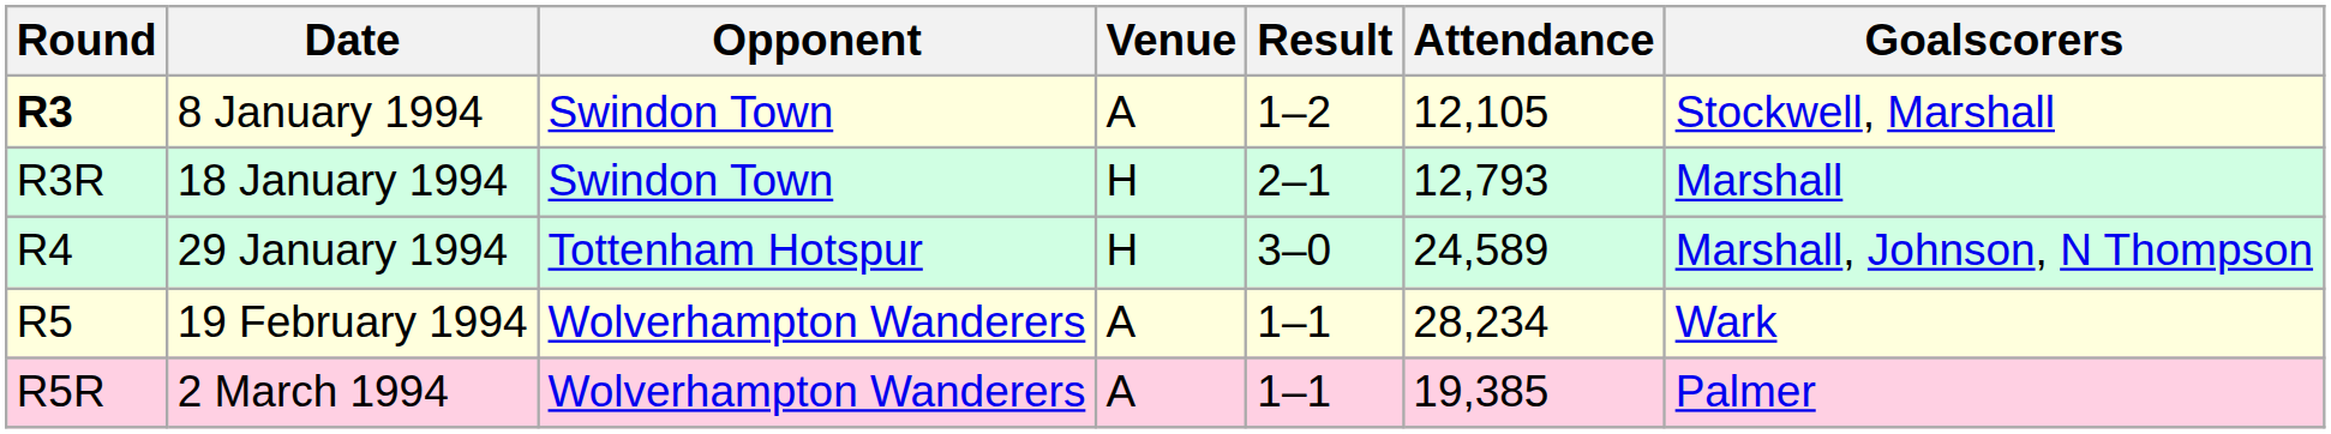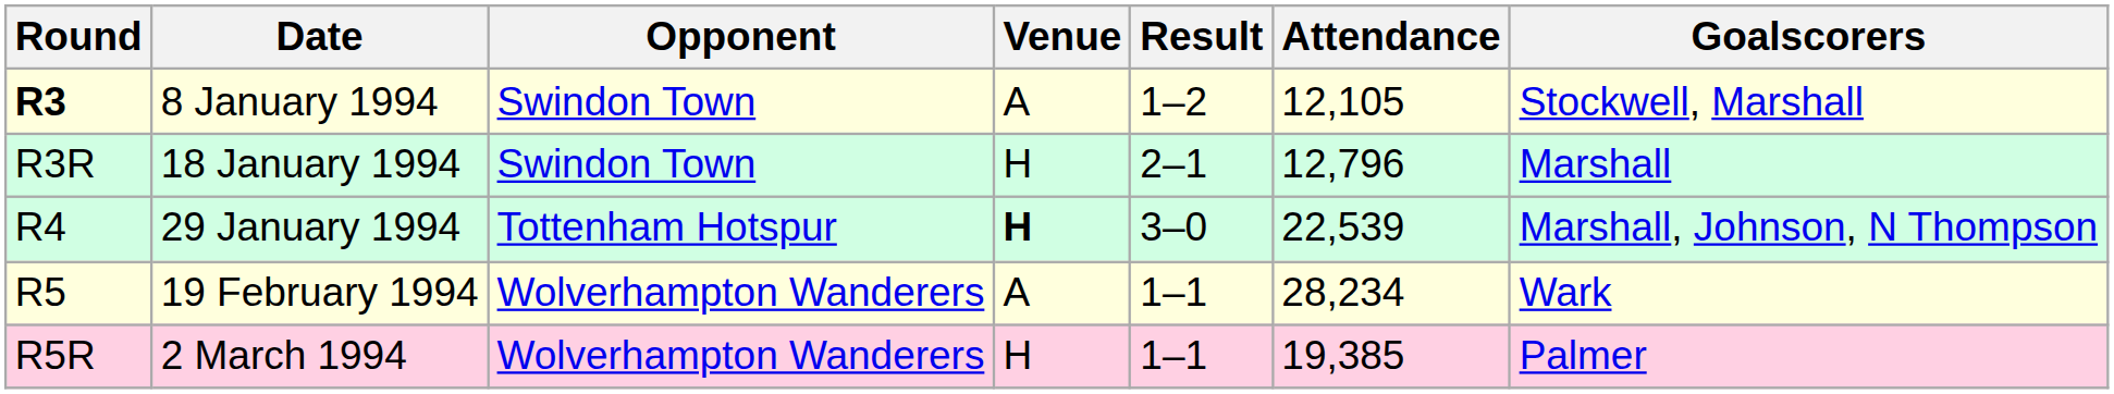 <table class="wikitable">
 <tr>
 <th>Round</th>
 <th>Date</th>
 <th>Opponent</th>
 <th>Venue</th>
 <th>Result</th>
 <th>Attendance</th>
 <th>Goalscorers</th>
 </tr>
 <tr style="background-color: #ffffdd;">
 <td><strong>R3</strong></td>
 <td>8 January 1994</td>
 <td><a href='#'>Swindon Town</a></td>
 <td>A</td>
 <td>1–2</td>
 <td>12,105</td>
 <td><a href='#'>Stockwell</a>, <a href='#'>Marshall</a></td>
 </tr>
 <tr style="background-color: #d0ffe3;">
 <td>R3R</td>
 <td>18 January 1994</td>
 <td><a href='#'>Swindon Town</a></td>
 <td>H</td>
 <td>2–1</td>
-<td>12,793</td>
+<td>12,796</td>
 <td><a href='#'>Marshall</a></td>
 </tr>
 <tr style="background-color: #d0ffe3;">
 <td>R4</td>
 <td>29 January 1994</td>
 <td><a href='#'>Tottenham Hotspur</a></td>
-<td>H</td>
+<td><strong>H</strong></td>
 <td>3–0</td>
-<td>24,589</td>
+<td>22,539</td>
 <td><a href='#'>Marshall</a>, <a href='#'>Johnson</a>, <a href='#'>N Thompson</a></td>
 </tr>
 <tr style="background-color: #ffffdd;">
 <td>R5</td>
 <td>19 February 1994</td>
 <td><a href='#'>Wolverhampton Wanderers</a></td>
 <td>A</td>
 <td>1–1</td>
 <td>28,234</td>
 <td><a href='#'>Wark</a></td>
 </tr>
 <tr style="background-color: #ffd0e3;">
 <td>R5R</td>
 <td>2 March 1994</td>
 <td><a href='#'>Wolverhampton Wanderers</a></td>
-<td>A</td>
+<td>H</td>
 <td>1–1</td>
 <td>19,385</td>
 <td><a href='#'>Palmer</a></td>
 </tr>
 </table>
